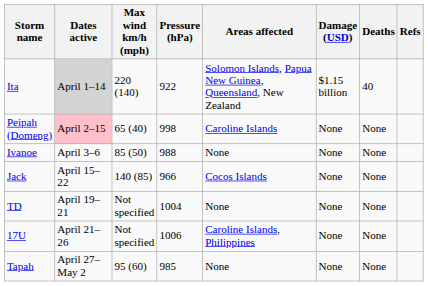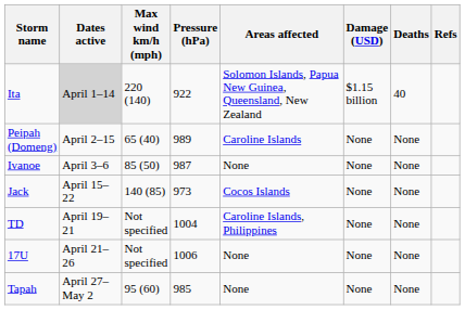 <table class="wikitable sortable">
 <tr>
 <th width="5%">Storm name</th>
 <th width="15%">Dates active</th>
 <th width="10%">Max wind<br>km/h (mph)</th>
 <th width="5%">Pressure<br>(hPa)</th>
 <th width="30%">Areas affected</th>
 <th width="10%">Damage<br>(<a href='#'>USD</a>)</th>
 <th width="5%">Deaths</th>
 <th width="5%">Refs</th>
 </tr>
 <tr>
 <td><a href='#'>Ita</a></td>
 <td style="background: lightgrey;">April 1–14</td>
 <td>220 (140)</td>
 <td>922</td>
 <td><a href='#'>Solomon Islands</a>, <a href='#'>Papua New Guinea</a>, <a href='#'>Queensland</a>, New Zealand</td>
 <td>$1.15 billion</td>
 <td>40</td>
 <td></td>
 </tr>
 <tr>
 <td><a href='#'>Peipah (Domeng)</a></td>
-<td style="background: pink;">April 2–15</td>
+<td>April 2–15</td>
 <td>65 (40)</td>
-<td>998</td>
+<td>989</td>
 <td><a href='#'>Caroline Islands</a></td>
 <td>None</td>
 <td>None</td>
 <td></td>
 </tr>
 <tr>
 <td><a href='#'>Ivanoe</a></td>
 <td>April 3–6</td>
 <td>85 (50)</td>
-<td>988</td>
+<td>987</td>
 <td>None</td>
 <td>None</td>
 <td>None</td>
 <td></td>
 </tr>
 <tr>
 <td><a href='#'>Jack</a></td>
 <td>April 15–22</td>
 <td>140 (85)</td>
-<td>966</td>
+<td>973</td>
 <td><a href='#'>Cocos Islands</a></td>
 <td>None</td>
 <td>None</td>
 <td></td>
 </tr>
 <tr>
 <td><a href='#'>TD</a></td>
 <td>April 19–21</td>
 <td>Not specified</td>
 <td>1004</td>
-<td>None</td>
+<td><a href='#'>Caroline Islands</a>, <a href='#'>Philippines</a></td>
 <td>None</td>
 <td>None</td>
 <td></td>
 </tr>
 <tr>
 <td><a href='#'>17U</a></td>
 <td>April 21–26</td>
 <td>Not specified</td>
 <td>1006</td>
-<td><a href='#'>Caroline Islands</a>, <a href='#'>Philippines</a></td>
+<td>None</td>
 <td>None</td>
 <td>None</td>
 <td></td>
 </tr>
 <tr>
 <td><a href='#'>Tapah</a></td>
 <td>April 27–May 2</td>
 <td>95 (60)</td>
 <td>985</td>
 <td>None</td>
 <td>None</td>
 <td>None</td>
 <td></td>
 </tr>
 </table>
